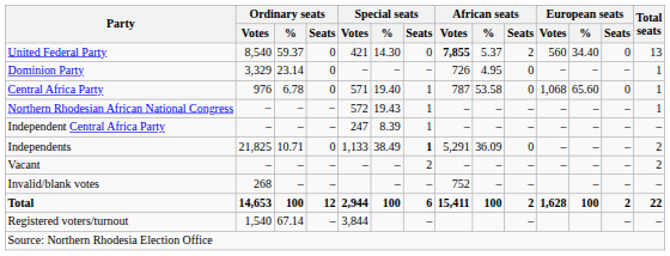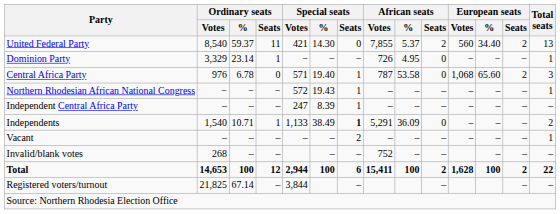 <table class=wikitable style=text-align:right>
 <tr>
 <th rowspan=2>Party</th>
 <th colspan=3>Ordinary seats</th>
 <th colspan=3>Special seats</th>
 <th colspan=3>African seats</th>
 <th colspan=3>European seats</th>
 <th rowspan=2>Total<br>seats</th>
 </tr>
 <tr>
 <th>Votes</th>
 <th>%</th>
 <th>Seats</th>
 <th>Votes</th>
 <th>%</th>
 <th>Seats</th>
 <th>Votes</th>
 <th>%</th>
 <th>Seats</th>
 <th>Votes</th>
 <th>%</th>
 <th>Seats</th>
 </tr>
 <tr>
 <td align=left><a href='#'>United Federal Party</a></td>
 <td>8,540</td>
 <td>59.37</td>
-<td>0</td>
+<td>11</td>
 <td>421</td>
 <td>14.30</td>
 <td>0</td>
-<td><strong>7,855</strong></td>
+<td>7,855</td>
 <td>5.37</td>
 <td>2</td>
 <td>560</td>
 <td>34.40</td>
-<td>0</td>
+<td>2</td>
 <td>13</td>
 </tr>
 <tr>
 <td align=left><a href='#'>Dominion Party</a></td>
 <td>3,329</td>
 <td>23.14</td>
-<td>0</td>
+<td>1</td>
 <td>−</td>
 <td>−</td>
 <td>−</td>
 <td>726</td>
 <td>4.95</td>
 <td>0</td>
 <td>−</td>
 <td>−</td>
 <td>−</td>
 <td>1</td>
 </tr>
 <tr>
 <td align=left><a href='#'>Central Africa Party</a></td>
 <td>976</td>
 <td>6.78</td>
 <td>0</td>
 <td>571</td>
 <td>19.40</td>
 <td>1</td>
 <td>787</td>
 <td>53.58</td>
 <td>0</td>
 <td>1,068</td>
 <td>65.60</td>
-<td>0</td>
-<td>1</td>
+<td>2</td>
+<td>3</td>
 </tr>
 <tr>
 <td align=left><a href='#'>Northern Rhodesian African National Congress</a></td>
 <td>−</td>
 <td>−</td>
 <td>−</td>
 <td>572</td>
 <td>19.43</td>
 <td>1</td>
 <td>–</td>
 <td>–</td>
 <td>–</td>
 <td>–</td>
 <td>–</td>
 <td>–</td>
 <td>1</td>
 </tr>
 <tr>
 <td align=left>Independent <a href='#'>Central Africa Party</a></td>
 <td>–</td>
 <td>–</td>
 <td>–</td>
 <td>247</td>
 <td>8.39</td>
 <td>1</td>
 <td>–</td>
 <td>–</td>
 <td>–</td>
 <td>–</td>
 <td>–</td>
 <td>–</td>
 <td>–</td>
 </tr>
 <tr>
 <td align=left>Independents</td>
-<td>21,825</td>
+<td>1,540</td>
 <td>10.71</td>
-<td>0</td>
+<td>1</td>
 <td>1,133</td>
 <td>38.49</td>
 <td><strong>1</strong></td>
 <td>5,291</td>
 <td>36.09</td>
 <td>0</td>
 <td>–</td>
 <td>–</td>
 <td>–</td>
 <td>2</td>
 </tr>
 <tr>
 <td align=left>Vacant</td>
 <td>–</td>
 <td>–</td>
 <td>–</td>
 <td>–</td>
 <td>–</td>
 <td>2</td>
 <td>–</td>
 <td>–</td>
 <td>–</td>
 <td>–</td>
 <td>–</td>
 <td>–</td>
-<td>2</td>
+<td>1</td>
 </tr>
 <tr>
 <td align=left>Invalid/blank votes</td>
 <td>268</td>
 <td>–</td>
 <td>–</td>
 <td></td>
 <td>–</td>
 <td>–</td>
 <td>752</td>
 <td>–</td>
 <td>–</td>
 <td></td>
 <td>–</td>
 <td>–</td>
 <td>–</td>
 </tr>
 <tr>
 <td align=left><strong>Total</strong></td>
 <td><strong>14,653</strong></td>
 <td><strong>100</strong></td>
 <td><strong>12</strong></td>
 <td><strong>2,944</strong></td>
 <td><strong>100</strong></td>
 <td><strong>6</strong></td>
 <td><strong>15,411</strong></td>
 <td><strong>100</strong></td>
 <td><strong>2</strong></td>
 <td><strong>1,628</strong></td>
 <td><strong>100</strong></td>
 <td><strong>2</strong></td>
 <td><strong>22</strong></td>
 </tr>
 <tr>
 <td align=left>Registered voters/turnout</td>
-<td>1,540</td>
+<td>21,825</td>
 <td>67.14</td>
 <td>–</td>
 <td>3,844</td>
 <td></td>
 <td>–</td>
 <td></td>
 <td></td>
 <td>–</td>
 <td></td>
 <td></td>
 <td>–</td>
 <td>–</td>
 </tr>
 <tr>
 <td align=left colspan=14>Source: Northern Rhodesia Election Office</td>
 </tr>
 </table>
